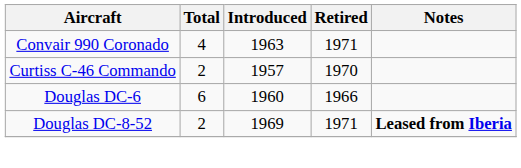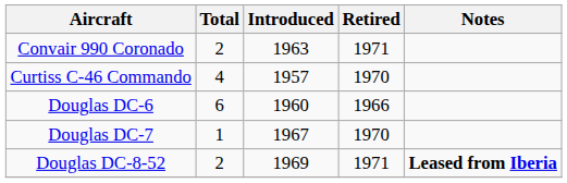 <table class="wikitable" style="margin:0.5em auto; text-align:center">
 <tr>
 <th>Aircraft</th>
 <th>Total</th>
 <th>Introduced</th>
 <th>Retired</th>
 <th>Notes</th>
 </tr>
 <tr>
 <td><a href='#'>Convair 990 Coronado</a></td>
-<td>4</td>
+<td>2</td>
 <td>1963</td>
 <td>1971</td>
 <td></td>
 </tr>
 <tr>
 <td><a href='#'>Curtiss C-46 Commando</a></td>
-<td>2</td>
+<td>4</td>
 <td>1957</td>
 <td>1970</td>
 </tr>
 <tr>
 <td><a href='#'>Douglas DC-6</a></td>
 <td>6</td>
 <td>1960</td>
 <td>1966</td>
+<td></td>
+</tr>
+<tr>
+<td><a href='#'>Douglas DC-7</a></td>
+<td>1</td>
+<td>1967</td>
+<td>1970</td>
 <td></td>
 </tr>
 <tr>
 <td><a href='#'>Douglas DC-8-52</a></td>
 <td>2</td>
 <td>1969</td>
 <td>1971</td>
 <td><strong>Leased from <a href='#'>Iberia</a></strong></td>
 </tr>
 <tr>
 </tr>
 </table>
